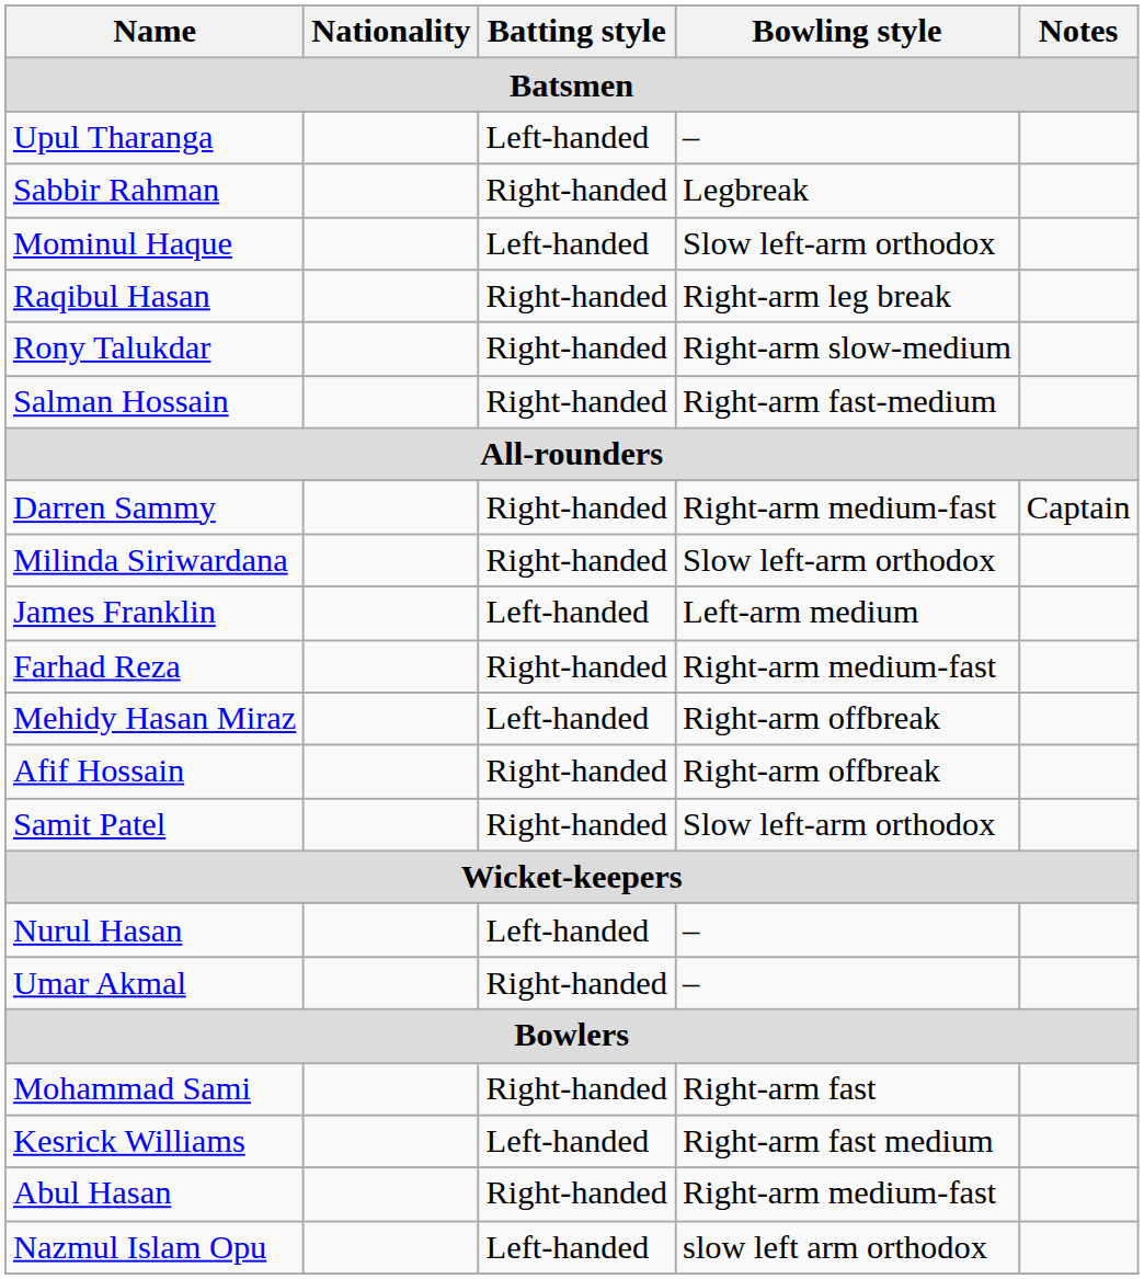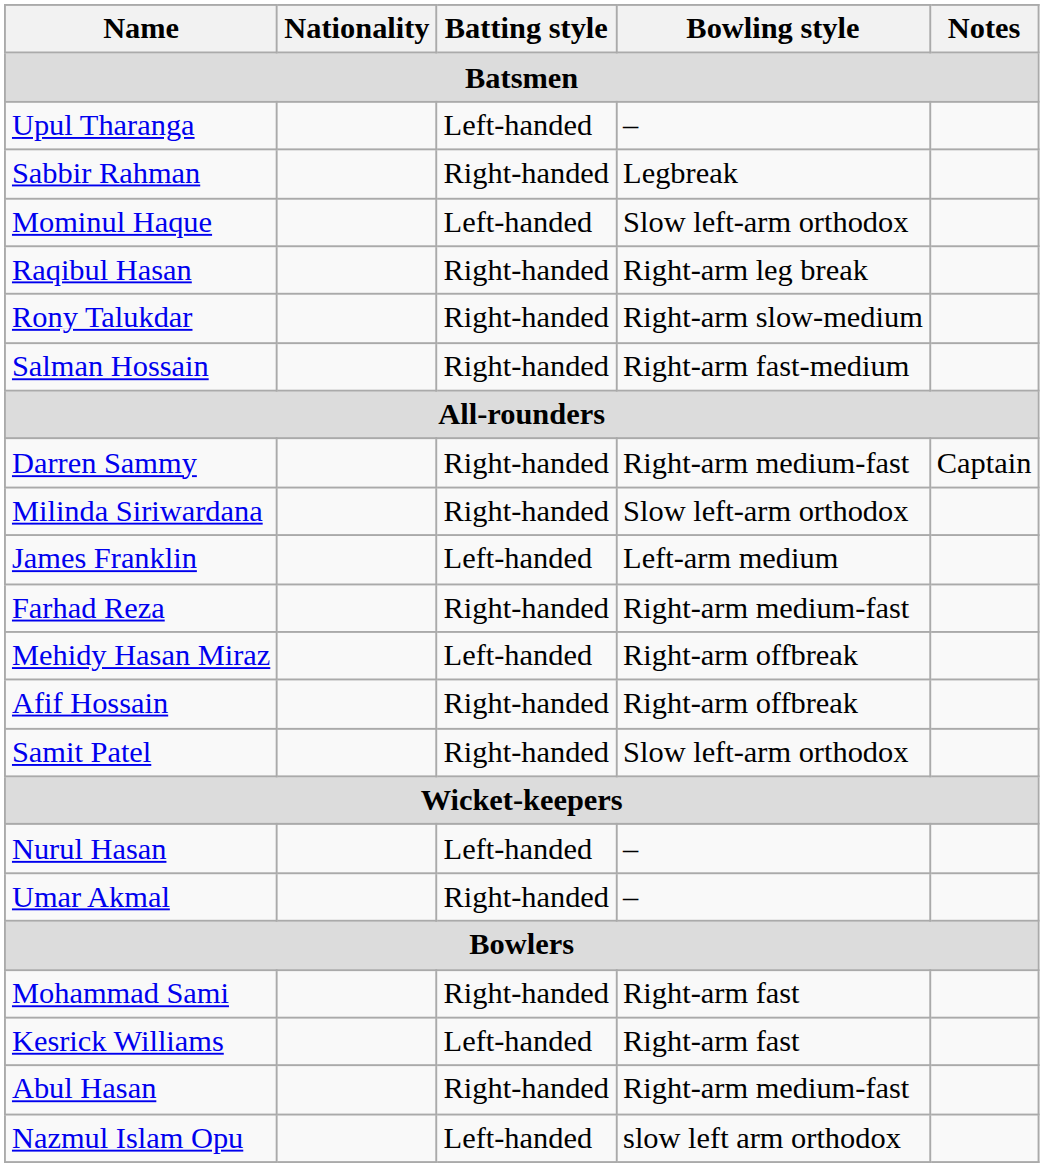 <table class="wikitable">
 <tr>
 <th>Name</th>
 <th>Nationality</th>
 <th>Batting style</th>
 <th>Bowling style</th>
 <th>Notes</th>
 </tr>
 <tr>
 <th colspan="7"  style="background:#dcdcdc; text-align:center;">Batsmen</th>
 </tr>
 <tr>
 <td><a href='#'>Upul Tharanga</a></td>
 <td></td>
 <td>Left-handed</td>
 <td>–</td>
 <td></td>
 </tr>
 <tr>
 <td><a href='#'>Sabbir Rahman</a></td>
 <td></td>
 <td>Right-handed</td>
 <td>Legbreak</td>
 <td></td>
 </tr>
 <tr>
 <td><a href='#'>Mominul Haque</a></td>
 <td></td>
 <td>Left-handed</td>
 <td>Slow left-arm orthodox</td>
 <td></td>
 </tr>
 <tr>
 <td><a href='#'>Raqibul Hasan</a></td>
 <td></td>
 <td>Right-handed</td>
 <td>Right-arm leg break</td>
 <td></td>
 </tr>
 <tr>
 <td><a href='#'>Rony Talukdar</a></td>
 <td></td>
 <td>Right-handed</td>
 <td>Right-arm slow-medium</td>
 <td></td>
 </tr>
 <tr>
 <td><a href='#'>Salman Hossain</a></td>
 <td></td>
 <td>Right-handed</td>
 <td>Right-arm fast-medium</td>
 <td></td>
 </tr>
 <tr>
 <th colspan="7"  style="background:#dcdcdc; text-align:center;">All-rounders</th>
 </tr>
 <tr>
 <td><a href='#'>Darren Sammy</a></td>
 <td></td>
 <td>Right-handed</td>
 <td>Right-arm medium-fast</td>
 <td>Captain</td>
 </tr>
 <tr>
 <td><a href='#'>Milinda Siriwardana</a></td>
 <td></td>
 <td>Right-handed</td>
 <td>Slow left-arm orthodox</td>
 <td></td>
 </tr>
 <tr>
 <td><a href='#'>James Franklin</a></td>
 <td></td>
 <td>Left-handed</td>
 <td>Left-arm medium</td>
 <td></td>
 </tr>
 <tr>
 <td><a href='#'>Farhad Reza</a></td>
 <td></td>
 <td>Right-handed</td>
 <td>Right-arm medium-fast</td>
 <td></td>
 </tr>
 <tr>
 <td><a href='#'>Mehidy Hasan Miraz</a></td>
 <td></td>
 <td>Left-handed</td>
 <td>Right-arm offbreak</td>
 <td></td>
 </tr>
 <tr>
 <td><a href='#'>Afif Hossain</a></td>
 <td></td>
 <td>Right-handed</td>
 <td>Right-arm offbreak</td>
 <td></td>
 </tr>
 <tr>
 <td><a href='#'>Samit Patel</a></td>
 <td></td>
 <td>Right-handed</td>
 <td>Slow left-arm orthodox</td>
 <td></td>
 </tr>
 <tr>
 <th colspan="7"  style="background:#dcdcdc; text-align:center;">Wicket-keepers</th>
 </tr>
 <tr>
 <td><a href='#'>Nurul Hasan</a></td>
 <td></td>
 <td>Left-handed</td>
 <td>–</td>
 <td></td>
 </tr>
 <tr>
 <td><a href='#'>Umar Akmal</a></td>
 <td></td>
 <td>Right-handed</td>
 <td>–</td>
 <td></td>
 </tr>
 <tr>
 <th colspan="7"  style="background:#dcdcdc; text-align:center;">Bowlers</th>
 </tr>
 <tr>
 <td><a href='#'>Mohammad Sami</a></td>
 <td></td>
 <td>Right-handed</td>
 <td>Right-arm fast</td>
 <td></td>
 </tr>
 <tr>
 <td><a href='#'>Kesrick Williams</a></td>
 <td></td>
 <td>Left-handed</td>
-<td>Right-arm fast medium</td>
+<td>Right-arm fast</td>
 <td></td>
 </tr>
 <tr>
 <td><a href='#'>Abul Hasan</a></td>
 <td></td>
 <td>Right-handed</td>
 <td>Right-arm medium-fast</td>
 <td></td>
 </tr>
 <tr>
 <td><a href='#'>Nazmul Islam Opu</a></td>
 <td></td>
 <td>Left-handed</td>
 <td>slow left arm orthodox</td>
 <td></td>
 </tr>
 </table>
